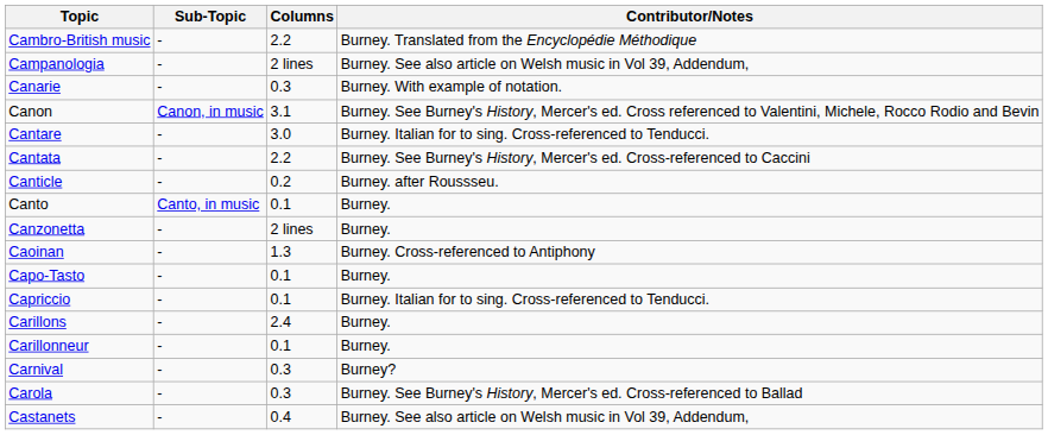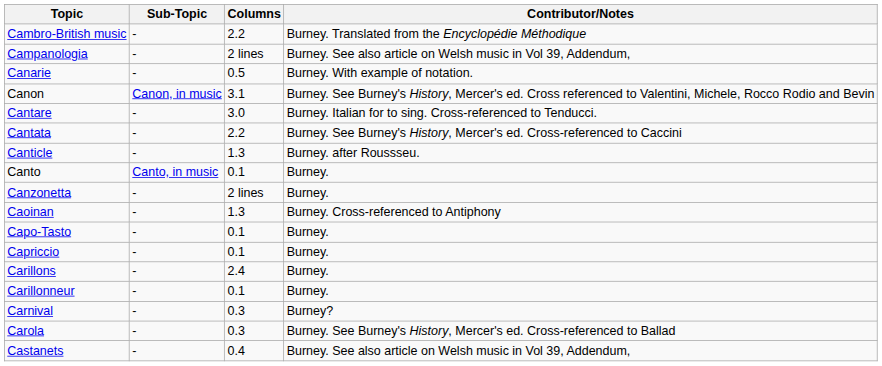 <table class="wikitable">
 <tr>
 <th>Topic</th>
 <th>Sub-Topic</th>
 <th>Columns</th>
 <th>Contributor/Notes</th>
 </tr>
 <tr>
 <td><a href='#'>Cambro-British music</a></td>
 <td>-</td>
 <td>2.2</td>
 <td>Burney. Translated from the <em>Encyclopédie Méthodique</em></td>
 </tr>
 <tr>
 <td><a href='#'>Campanologia</a></td>
 <td>-</td>
 <td>2 lines</td>
 <td>Burney. See also article on Welsh music in Vol 39, Addendum,</td>
 </tr>
 <tr>
 <td><a href='#'>Canarie</a></td>
 <td>-</td>
-<td>0.3</td>
+<td>0.5</td>
 <td>Burney. With example of notation.</td>
 </tr>
 <tr>
 <td>Canon</td>
 <td><a href='#'>Canon, in music</a></td>
 <td>3.1</td>
 <td>Burney.  See Burney's <em>History</em>, Mercer's ed. Cross referenced to Valentini, Michele, Rocco Rodio and Bevin</td>
 </tr>
 <tr>
 <td><a href='#'>Cantare</a></td>
 <td>-</td>
 <td>3.0</td>
 <td>Burney. Italian for to sing. Cross-referenced to Tenducci.</td>
 </tr>
 <tr>
 <td><a href='#'>Cantata</a></td>
 <td>-</td>
 <td>2.2</td>
 <td>Burney. See Burney's <em>History</em>, Mercer's ed. Cross-referenced to Caccini</td>
 </tr>
 <tr ,>
 <td><a href='#'>Canticle</a></td>
 <td>-</td>
-<td>0.2</td>
+<td>1.3</td>
 <td>Burney. after Roussseu.</td>
 </tr>
 <tr>
 <td>Canto</td>
 <td><a href='#'>Canto, in music</a></td>
 <td>0.1</td>
 <td>Burney.</td>
 </tr>
 <tr>
 <td><a href='#'>Canzonetta</a></td>
 <td>-</td>
 <td>2 lines</td>
 <td>Burney.</td>
 </tr>
 <tr>
 <td><a href='#'>Caoinan</a></td>
 <td>-</td>
 <td>1.3</td>
 <td>Burney. Cross-referenced to Antiphony</td>
 </tr>
 <tr>
 <td><a href='#'>Capo-Tasto</a></td>
 <td>-</td>
 <td>0.1</td>
 <td>Burney.</td>
 </tr>
 <tr>
 <td><a href='#'>Capriccio</a></td>
 <td>-</td>
 <td>0.1</td>
-<td>Burney. Italian for to sing. Cross-referenced to Tenducci.</td>
+<td>Burney.</td>
 </tr>
 <tr>
 <td><a href='#'>Carillons</a></td>
 <td>-</td>
 <td>2.4</td>
 <td>Burney.</td>
 </tr>
 <tr>
 <td><a href='#'>Carillonneur</a></td>
 <td>-</td>
 <td>0.1</td>
 <td>Burney.</td>
 </tr>
 <tr>
 <td><a href='#'>Carnival</a></td>
 <td>-</td>
 <td>0.3</td>
 <td>Burney?</td>
 </tr>
 <tr>
 <td><a href='#'>Carola</a></td>
 <td>-</td>
 <td>0.3</td>
 <td>Burney. See Burney's <em>History</em>, Mercer's ed. Cross-referenced to Ballad</td>
 </tr>
 <tr>
 <td><a href='#'>Castanets</a></td>
 <td>-</td>
 <td>0.4</td>
 <td>Burney. See also article on Welsh music in Vol 39, Addendum,</td>
 </tr>
 </table>
